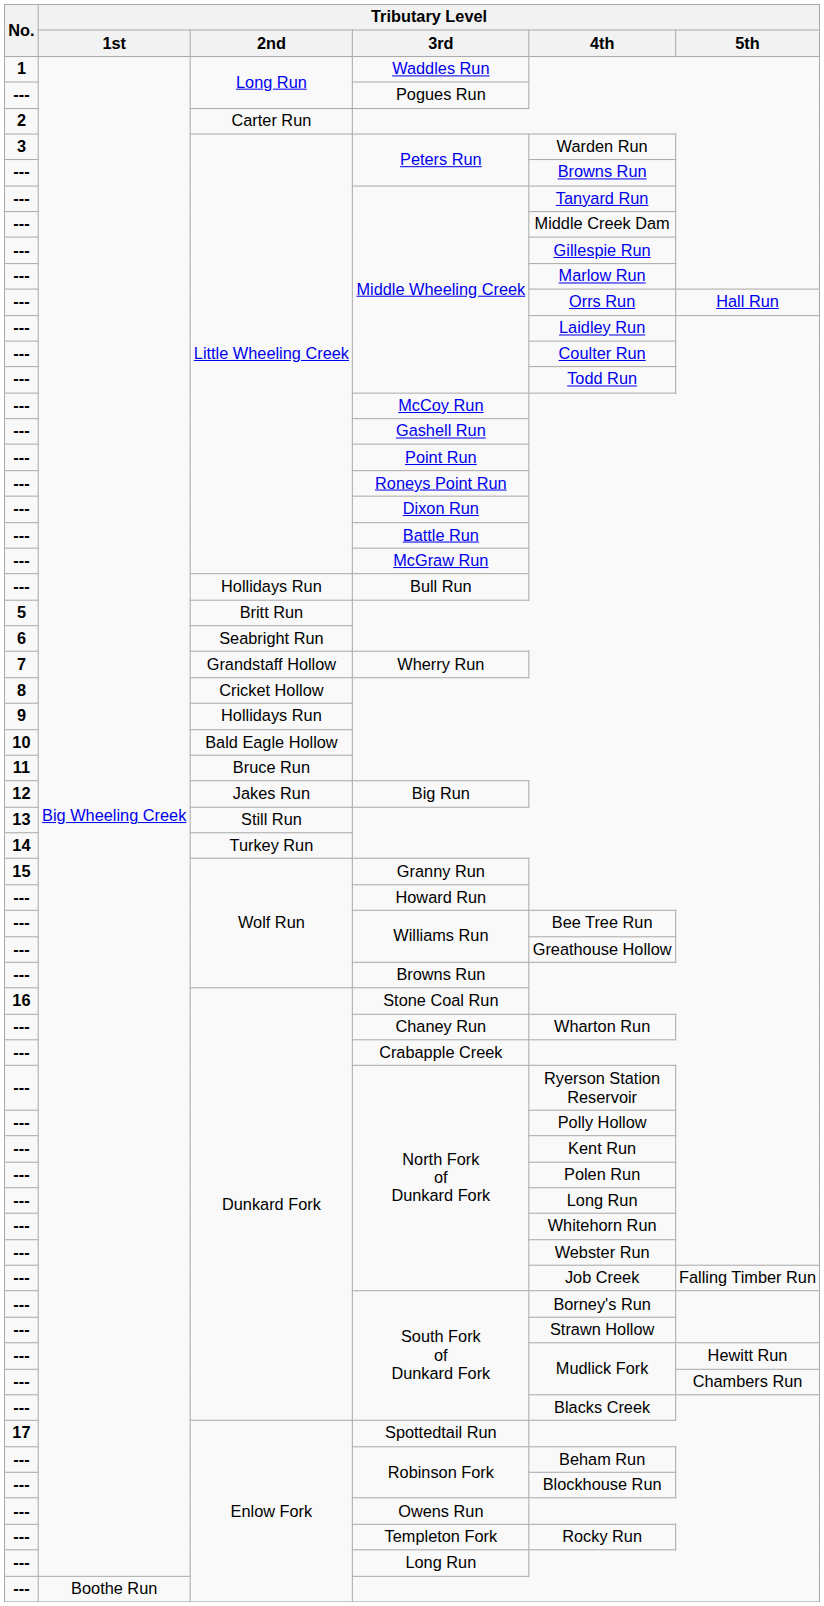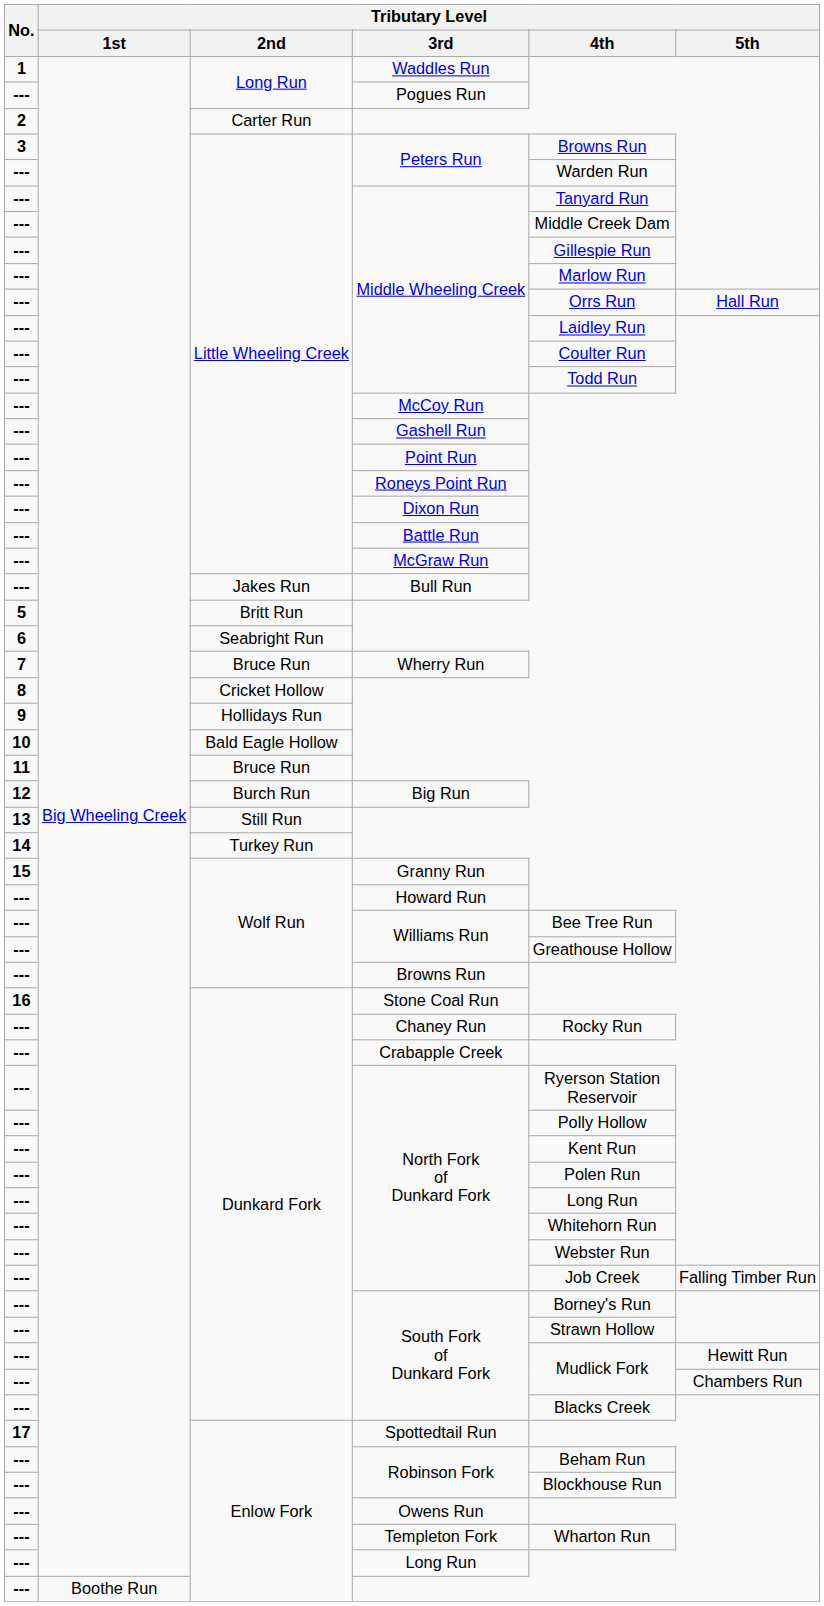 <table class=wikitable>
 <tr>
 <th rowspan=2>No.</th>
 <th colspan=5>Tributary Level</th>
 </tr>
 <tr>
 <th>1st</th>
 <th>2nd</th>
 <th>3rd</th>
 <th>4th</th>
 <th>5th</th>
 </tr>
 <tr align=center>
 <td><strong>1</strong></td>
 <td rowspan=58><a href='#'>Big Wheeling Creek</a></td>
 <td rowspan=2><a href='#'>Long Run</a></td>
 <td rowspan=1><a href='#'>Waddles Run</a></td>
 </tr>
 <tr align=center>
 <td><strong>---</strong></td>
 <td rowspan=1>Pogues Run</td>
 </tr>
 <tr align=center>
 <td><strong>2</strong></td>
 <td>Carter Run</td>
 </tr>
 <tr align=center>
 <td><strong>3</strong></td>
 <td rowspan=17><a href='#'>Little Wheeling Creek</a></td>
 <td rowspan=2><a href='#'>Peters Run</a></td>
-<td rowspan=1>Warden Run</td>
+<td rowspan=1><a href='#'>Browns Run</a></td>
 </tr>
 <tr align=center>
 <td><strong>---</strong></td>
-<td rowspan=1><a href='#'>Browns Run</a></td>
+<td rowspan=1>Warden Run</td>
 </tr>
 <tr align=center>
 <td><strong>---</strong></td>
 <td rowspan=8><a href='#'>Middle Wheeling Creek</a></td>
 <td rowspan=1><a href='#'>Tanyard Run</a></td>
 </tr>
 <tr align=center>
 <td><strong>---</strong></td>
 <td>Middle Creek Dam</td>
 </tr>
 <tr align=center>
 <td><strong>---</strong></td>
 <td><a href='#'>Gillespie Run</a></td>
 </tr>
 <tr align=center>
 <td><strong>---</strong></td>
 <td><a href='#'>Marlow Run</a></td>
 </tr>
 <tr align=center>
 <td><strong>---</strong></td>
 <td><a href='#'>Orrs Run</a></td>
 <td><a href='#'>Hall Run</a></td>
 </tr>
 <tr align=center>
 <td><strong>---</strong></td>
 <td><a href='#'>Laidley Run</a></td>
 </tr>
 <tr align=center>
 <td><strong>---</strong></td>
 <td><a href='#'>Coulter Run</a></td>
 </tr>
 <tr align=center>
 <td><strong>---</strong></td>
 <td><a href='#'>Todd Run</a></td>
 </tr>
 <tr align=center>
 <td><strong>---</strong></td>
 <td><a href='#'>McCoy Run</a></td>
 </tr>
 <tr align=center>
 <td><strong>---</strong></td>
 <td><a href='#'>Gashell Run</a></td>
 </tr>
 <tr align=center>
 <td><strong>---</strong></td>
 <td><a href='#'>Point Run</a></td>
 </tr>
 <tr align=center>
 <td><strong>---</strong></td>
 <td><a href='#'>Roneys Point Run</a></td>
 </tr>
 <tr align=center>
 <td><strong>---</strong></td>
 <td><a href='#'>Dixon Run</a></td>
 </tr>
 <tr align=center>
 <td><strong>---</strong></td>
 <td><a href='#'>Battle Run</a></td>
 </tr>
 <tr align=center>
 <td><strong>---</strong></td>
 <td><a href='#'>McGraw Run</a></td>
 </tr>
 <tr align=center>
 <td><strong>---</strong></td>
-<td>Hollidays Run</td>
+<td>Jakes Run</td>
 <td>Bull Run</td>
 </tr>
 <tr align=center>
 <td><strong>5</strong></td>
 <td>Britt Run</td>
 </tr>
 <tr align=center>
 <td><strong>6</strong></td>
 <td>Seabright Run</td>
 </tr>
 <tr align=center>
 <td><strong>7</strong></td>
-<td>Grandstaff Hollow</td>
+<td>Bruce Run</td>
 <td>Wherry Run</td>
 </tr>
 <tr align=center>
 <td><strong>8</strong></td>
 <td>Cricket Hollow</td>
 </tr>
 <tr align=center>
 <td><strong>9</strong></td>
 <td>Hollidays Run</td>
 </tr>
 <tr align=center>
 <td><strong>10</strong></td>
 <td>Bald Eagle Hollow</td>
 </tr>
 <tr align=center>
 <td><strong>11</strong></td>
 <td>Bruce Run</td>
 </tr>
 <tr align=center>
 <td><strong>12</strong></td>
-<td>Jakes Run</td>
+<td>Burch Run</td>
 <td>Big Run</td>
 </tr>
 <tr align=center>
 <td><strong>13</strong></td>
 <td>Still Run</td>
 </tr>
 <tr align=center>
 <td><strong>14</strong></td>
 <td>Turkey Run</td>
 </tr>
 <tr align=center>
 <td><strong>15</strong></td>
 <td rowspan=5>Wolf Run</td>
 <td>Granny Run</td>
 </tr>
 <tr align=center>
 <td><strong>---</strong></td>
 <td>Howard Run</td>
 </tr>
 <tr align=center>
 <td><strong>---</strong></td>
 <td rowspan=2>Williams Run</td>
 <td>Bee Tree Run</td>
 </tr>
 <tr align=center>
 <td><strong>---</strong></td>
 <td>Greathouse Hollow</td>
 </tr>
 <tr align=center>
 <td><strong>---</strong></td>
 <td>Browns Run</td>
 </tr>
 <tr align=center>
 <td><strong>16</strong></td>
 <td rowspan=16>Dunkard Fork</td>
 <td>Stone Coal Run</td>
 </tr>
 <tr align=center>
 <td><strong>---</strong></td>
 <td>Chaney Run</td>
-<td>Wharton Run</td>
+<td>Rocky Run</td>
 </tr>
 <tr align=center>
 <td><strong>---</strong></td>
 <td>Crabapple Creek</td>
 </tr>
 <tr align=center>
 <td><strong>---</strong></td>
 <td rowspan=8>North Fork<br> of<br> Dunkard Fork</td>
 <td>Ryerson Station<br> Reservoir</td>
 </tr>
 <tr align=center>
 <td><strong>---</strong></td>
 <td>Polly Hollow</td>
 </tr>
 <tr align=center>
 <td><strong>---</strong></td>
 <td>Kent Run</td>
 </tr>
 <tr align=center>
 <td><strong>---</strong></td>
 <td>Polen Run</td>
 </tr>
 <tr align=center>
 <td><strong>---</strong></td>
 <td>Long Run</td>
 </tr>
 <tr align=center>
 <td><strong>---</strong></td>
 <td>Whitehorn Run</td>
 </tr>
 <tr align=center>
 <td><strong>---</strong></td>
 <td>Webster Run</td>
 </tr>
 <tr align=center>
 <td><strong>---</strong></td>
 <td>Job Creek</td>
 <td>Falling Timber Run</td>
 </tr>
 <tr align=center>
 <td><strong>---</strong></td>
 <td rowspan=5>South Fork<br> of<br> Dunkard Fork</td>
 <td>Borney's Run</td>
 </tr>
 <tr align=center>
 <td><strong>---</strong></td>
 <td>Strawn Hollow</td>
 </tr>
 <tr align=center>
 <td><strong>---</strong></td>
 <td rowspan=2>Mudlick Fork</td>
 <td>Hewitt Run</td>
 </tr>
 <tr align=center>
 <td><strong>---</strong></td>
 <td>Chambers Run</td>
 </tr>
 <tr align=center>
 <td><strong>---</strong></td>
 <td>Blacks Creek</td>
 </tr>
 <tr align=center>
 <td><strong>17</strong></td>
 <td rowspan=7>Enlow Fork</td>
 <td>Spottedtail Run</td>
 </tr>
 <tr align=center>
 <td><strong>---</strong></td>
 <td rowspan=2>Robinson Fork</td>
 <td>Beham Run</td>
 </tr>
 <tr align=center>
 <td><strong>---</strong></td>
 <td>Blockhouse Run</td>
 </tr>
 <tr align=center>
 <td><strong>---</strong></td>
 <td>Owens Run</td>
 </tr>
 <tr align=center>
 <td><strong>---</strong></td>
 <td>Templeton Fork</td>
-<td>Rocky Run</td>
+<td>Wharton Run</td>
 </tr>
 <tr align=center>
 <td><strong>---</strong></td>
 <td>Long Run</td>
 </tr>
 <tr align=center>
 <td><strong>---</strong></td>
 <td>Boothe Run</td>
 </tr>
 </table>
